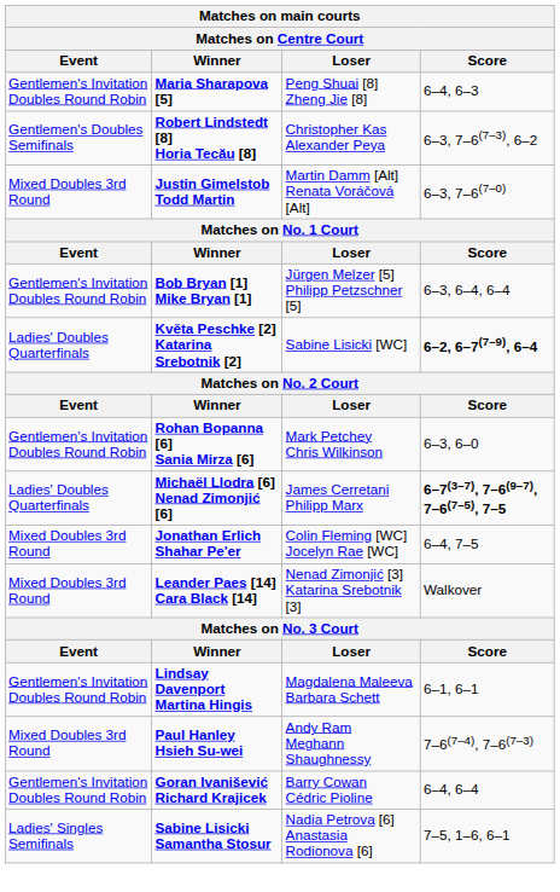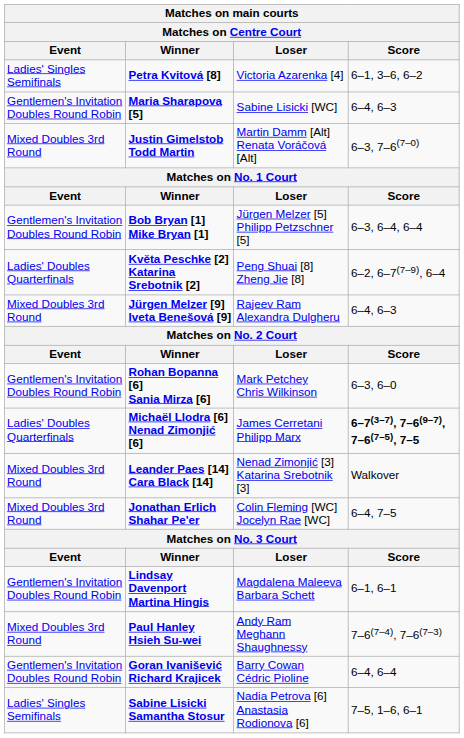 <table class="wikitable collapsible uncollapsed" style="margin:auto;">
 <tr>
 <th colspan="4" style="white-space:nowrap;">Matches on main courts</th>
 </tr>
 <tr>
 <th colspan="4">Matches on <a href='#'>Centre Court</a></th>
 </tr>
 <tr>
 <th width=220>Event</th>
 <th width=220>Winner</th>
 <th width=220>Loser</th>
 <th width=250>Score</th>
 </tr>
 <tr>
+<td><a href='#'>Ladies' Singles Semifinals</a></td>
+<td> <strong><a href='#'>Petra Kvitová</a> [8]</strong></td>
+<td> <a href='#'>Victoria Azarenka</a> [4]</td>
+<td>6–1, 3–6, 6–2</td>
+</tr>
+<tr>
 <td><a href='#'>Gentlemen's Invitation Doubles Round Robin</a></td>
 <td> <strong><a href='#'>Maria Sharapova</a> [5]</strong></td>
-<td> <a href='#'>Peng Shuai</a> [8]<br> <a href='#'>Zheng Jie</a> [8]</td>
+<td> <a href='#'>Sabine Lisicki</a> [WC]</td>
 <td>6–4, 6–3</td>
-</tr>
-<tr>
-<td><a href='#'>Gentlemen's Doubles Semifinals</a></td>
-<td> <strong><a href='#'>Robert Lindstedt</a> [8]</strong><br> <strong><a href='#'>Horia Tecău</a> [8]</strong></td>
-<td> <a href='#'>Christopher Kas</a><br> <a href='#'>Alexander Peya</a></td>
-<td>6–3, 7–6<sup>(7–3)</sup>, 6–2</td>
 </tr>
 <tr>
 <td><a href='#'>Mixed Doubles 3rd Round</a></td>
 <td> <strong><a href='#'>Justin Gimelstob</a></strong><br> <strong><a href='#'>Todd Martin</a></strong></td>
 <td> <a href='#'>Martin Damm</a> [Alt]<br> <a href='#'>Renata Voráčová</a> [Alt]</td>
 <td>6–3, 7–6<sup>(7–0)</sup></td>
 </tr>
 <tr>
 <th colspan="4">Matches on <a href='#'>No. 1 Court</a></th>
 </tr>
 <tr>
 <th width=220>Event</th>
 <th width=220>Winner</th>
 <th width=220>Loser</th>
 <th width=250>Score</th>
 </tr>
 <tr>
 <td><a href='#'>Gentlemen's Invitation Doubles Round Robin</a></td>
 <td> <strong><a href='#'>Bob Bryan</a> [1]</strong><br> <strong><a href='#'>Mike Bryan</a> [1]</strong></td>
 <td> <a href='#'>Jürgen Melzer</a> [5]<br> <a href='#'>Philipp Petzschner</a> [5]</td>
 <td>6–3, 6–4, 6–4</td>
 </tr>
 <tr>
 <td><a href='#'>Ladies' Doubles Quarterfinals</a></td>
 <td> <strong><a href='#'>Květa Peschke</a> [2]</strong><br> <strong><a href='#'>Katarina Srebotnik</a> [2]</strong></td>
-<td> <a href='#'>Sabine Lisicki</a> [WC]</td>
-<td><strong>6–2, 6–7<sup>(7–9)</sup>, 6–4</strong></td>
+<td> <a href='#'>Peng Shuai</a> [8]<br> <a href='#'>Zheng Jie</a> [8]</td>
+<td>6–2, 6–7<sup>(7–9)</sup>, 6–4</td>
+</tr>
+<tr>
+<td><a href='#'>Mixed Doubles 3rd Round</a></td>
+<td> <strong><a href='#'>Jürgen Melzer</a> [9]</strong><br> <strong><a href='#'>Iveta Benešová</a> [9]</strong></td>
+<td> <a href='#'>Rajeev Ram</a><br> <a href='#'>Alexandra Dulgheru</a></td>
+<td>6–4, 6–3</td>
 </tr>
 <tr>
 <th colspan="4">Matches on <a href='#'>No. 2 Court</a></th>
 </tr>
 <tr>
 <th width=220>Event</th>
 <th width=220>Winner</th>
 <th width=220>Loser</th>
 <th width=250>Score</th>
 </tr>
 <tr>
 <td><a href='#'>Gentlemen's Invitation Doubles Round Robin</a></td>
 <td> <strong><a href='#'>Rohan Bopanna</a> [6]</strong><br> <strong><a href='#'>Sania Mirza</a> [6]</strong></td>
 <td> <a href='#'>Mark Petchey</a><br> <a href='#'>Chris Wilkinson</a></td>
 <td>6–3, 6–0</td>
 </tr>
 <tr>
 <td><a href='#'>Ladies' Doubles Quarterfinals</a></td>
 <td> <strong><a href='#'>Michaël Llodra</a> [6]</strong> <br>  <strong><a href='#'>Nenad Zimonjić</a> [6]</strong></td>
 <td> <a href='#'>James Cerretani</a> <br>  <a href='#'>Philipp Marx</a></td>
 <td><strong>6–7<sup>(3–7)</sup>, 7–6<sup>(9–7)</sup>, 7–6<sup>(7–5)</sup>, 7–5</strong></td>
 </tr>
 <tr>
 <td><a href='#'>Mixed Doubles 3rd Round</a></td>
+<td> <strong><a href='#'>Leander Paes</a> [14]</strong><br> <strong><a href='#'>Cara Black</a> [14]</strong></td>
+<td> <a href='#'>Nenad Zimonjić</a> [3]<br> <a href='#'>Katarina Srebotnik</a> [3]</td>
+<td>Walkover</td>
+</tr>
+<tr>
+<td><a href='#'>Mixed Doubles 3rd Round</a></td>
 <td> <strong><a href='#'>Jonathan Erlich</a></strong> <br>  <strong><a href='#'>Shahar Pe'er</a></strong></td>
 <td> <a href='#'>Colin Fleming</a> [WC] <br>  <a href='#'>Jocelyn Rae</a> [WC]</td>
 <td>6–4, 7–5</td>
-</tr>
-<tr>
-<td><a href='#'>Mixed Doubles 3rd Round</a></td>
-<td> <strong><a href='#'>Leander Paes</a> [14]</strong><br> <strong><a href='#'>Cara Black</a> [14]</strong></td>
-<td> <a href='#'>Nenad Zimonjić</a> [3]<br> <a href='#'>Katarina Srebotnik</a> [3]</td>
-<td>Walkover</td>
 </tr>
 <tr>
 <th colspan="4">Matches on <a href='#'>No. 3 Court</a></th>
 </tr>
 <tr>
 <th width=250>Event</th>
 <th width=220>Winner</th>
 <th width=220>Loser</th>
 <th width=220>Score</th>
 </tr>
 <tr>
 <td><a href='#'>Gentlemen's Invitation Doubles Round Robin</a></td>
 <td> <strong><a href='#'>Lindsay Davenport</a></strong><br> <strong><a href='#'>Martina Hingis</a></strong></td>
 <td> <a href='#'>Magdalena Maleeva</a><br> <a href='#'>Barbara Schett</a></td>
 <td>6–1, 6–1</td>
 </tr>
 <tr>
 <td><a href='#'>Mixed Doubles 3rd Round</a></td>
 <td> <strong><a href='#'>Paul Hanley</a></strong><br> <strong><a href='#'>Hsieh Su-wei</a></strong></td>
 <td> <a href='#'>Andy Ram</a><br> <a href='#'>Meghann Shaughnessy</a></td>
 <td>7–6<sup>(7–4)</sup>, 7–6<sup>(7–3)</sup></td>
 </tr>
 <tr>
 <td><a href='#'>Gentlemen's Invitation Doubles Round Robin</a></td>
 <td> <strong><a href='#'>Goran Ivanišević</a></strong><br> <strong><a href='#'>Richard Krajicek</a></strong></td>
 <td> <a href='#'>Barry Cowan</a><br> <a href='#'>Cédric Pioline</a></td>
 <td>6–4, 6–4</td>
 </tr>
 <tr>
 <td><a href='#'>Ladies' Singles Semifinals</a></td>
 <td> <strong><a href='#'>Sabine Lisicki</a></strong><br> <strong><a href='#'>Samantha Stosur</a></strong></td>
 <td> <a href='#'>Nadia Petrova</a> [6]<br> <a href='#'>Anastasia Rodionova</a> [6]</td>
 <td>7–5, 1–6, 6–1</td>
 </tr>
 </table>
